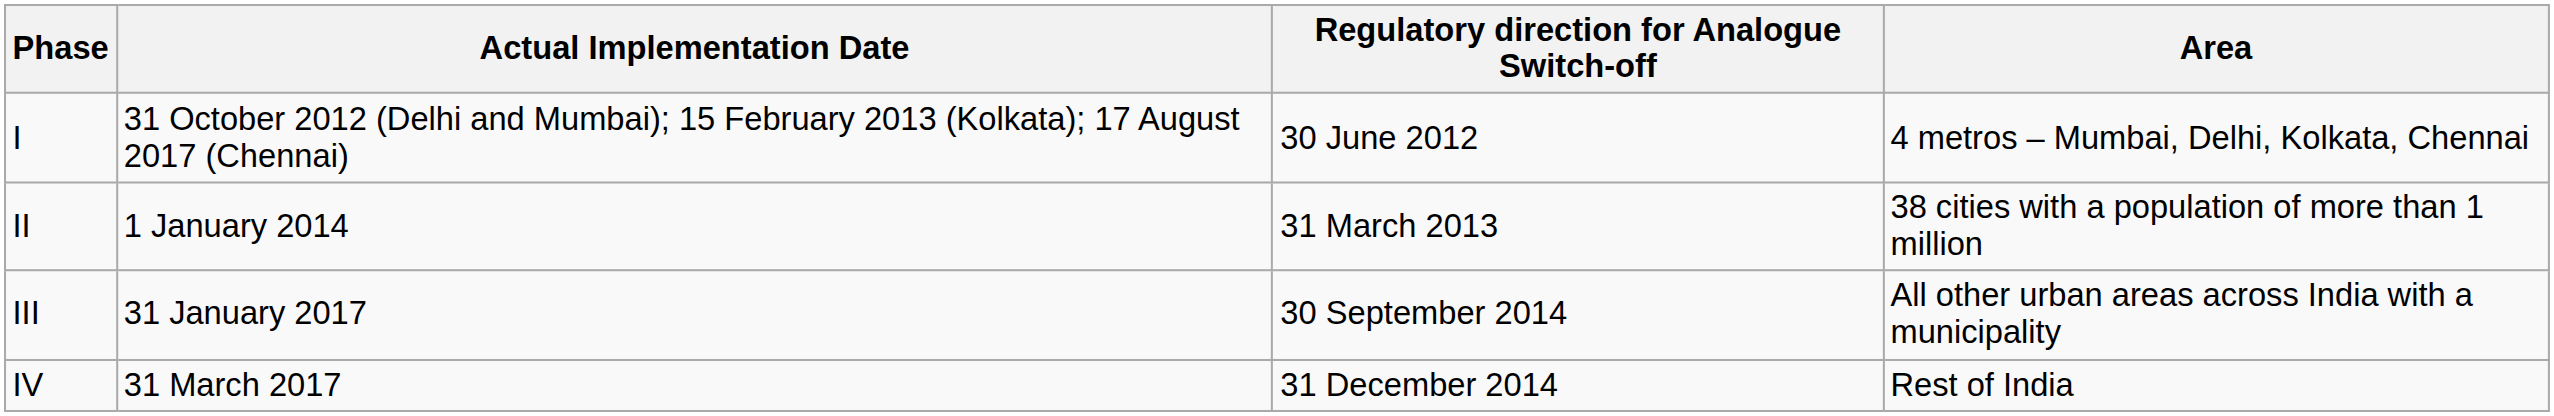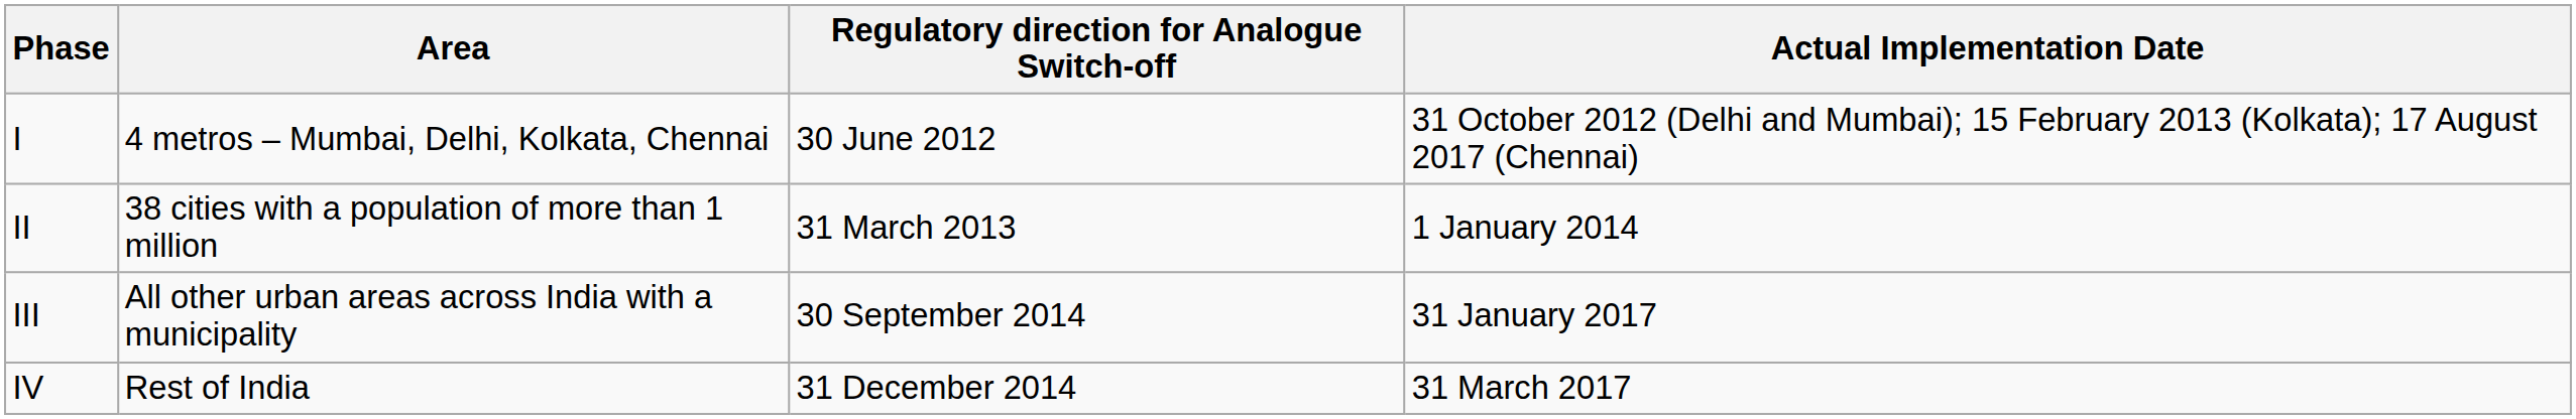 <table class="wikitable">
 <tr>
 <th>Phase</th>
+<th>Area</th>
+<th>Regulatory direction for Analogue Switch-off</th>
 <th>Actual Implementation Date</th>
-<th>Regulatory direction for Analogue Switch-off</th>
-<th>Area</th>
 </tr>
 <tr>
 <td>I</td>
+<td>4 metros – Mumbai, Delhi, Kolkata, Chennai</td>
+<td>30 June 2012</td>
 <td>31 October 2012 (Delhi and Mumbai); 15 February 2013 (Kolkata); 17 August 2017 (Chennai)</td>
-<td>30 June 2012</td>
-<td>4 metros – Mumbai, Delhi, Kolkata, Chennai</td>
 </tr>
 <tr>
 <td>II</td>
+<td>38 cities with a population of more than 1 million</td>
+<td>31 March 2013</td>
 <td>1 January 2014</td>
-<td>31 March 2013</td>
-<td>38 cities with a population of more than 1 million</td>
 </tr>
 <tr>
 <td>III</td>
+<td>All other urban areas across India with a municipality</td>
+<td>30 September 2014</td>
 <td>31 January 2017</td>
-<td>30 September 2014</td>
-<td>All other urban areas across India with a municipality</td>
 </tr>
 <tr>
 <td>IV</td>
+<td>Rest of India</td>
+<td>31 December 2014</td>
 <td>31 March 2017</td>
-<td>31 December 2014</td>
-<td>Rest of India</td>
 </tr>
 </table>
